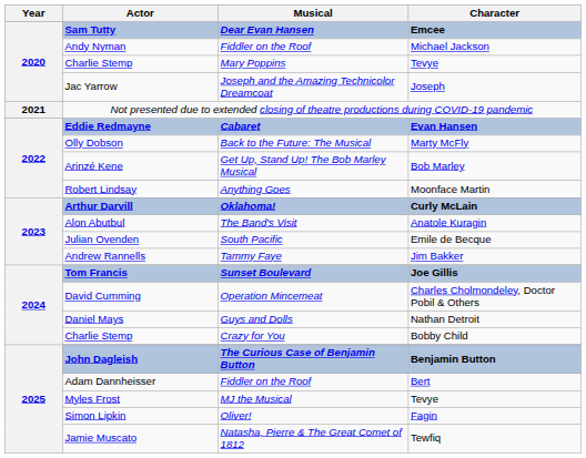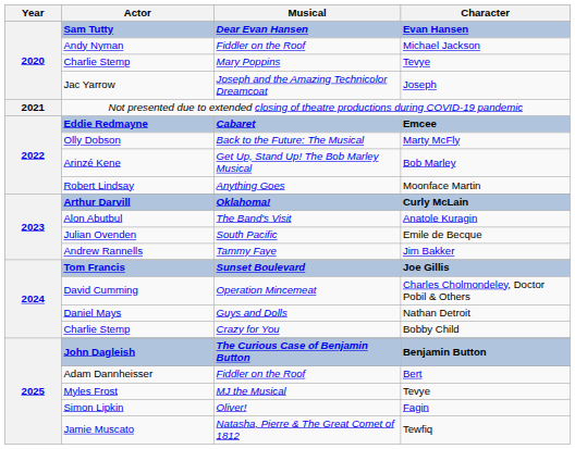 <table class="wikitable" style="width:98%;">
 <tr style="background:#bebebe;">
 <th style="width:10%;">Year</th>
 <th style="width:27%;">Actor</th>
 <th style="width:33%;">Musical</th>
 <th style="width:30%;">Character</th>
 </tr>
 <tr style="background:#B0C4DE">
 <th rowspan="4"><a href='#'>2020</a></th>
 <td><strong><a href='#'>Sam Tutty</a></strong></td>
 <td><strong><em><a href='#'>Dear Evan Hansen</a></em></strong></td>
-<td><strong>Emcee</strong></td>
+<td><strong><a href='#'>Evan Hansen</a></strong></td>
 </tr>
 <tr>
 <td><a href='#'>Andy Nyman</a></td>
 <td><em><a href='#'>Fiddler on the Roof</a></em></td>
 <td><a href='#'>Michael Jackson</a></td>
 </tr>
 <tr>
 <td><a href='#'>Charlie Stemp</a></td>
 <td><a href='#'><em>Mary Poppins</em></a></td>
 <td><a href='#'>Tevye</a></td>
 </tr>
 <tr>
 <td>Jac Yarrow</td>
 <td><em><a href='#'>Joseph and the Amazing Technicolor Dreamcoat</a></em></td>
 <td><a href='#'>Joseph</a></td>
 </tr>
 <tr>
 <th align="center">2021</th>
 <td colspan=3 align="center"><em>Not presented due to extended <a href='#'>closing of theatre productions during COVID-19 pandemic</a></em></td>
 </tr>
 <tr style="background:#B0C4DE">
 <th rowspan="4"><a href='#'>2022</a></th>
 <td><strong><a href='#'>Eddie Redmayne</a></strong></td>
 <td><strong><em><a href='#'>Cabaret</a></em></strong></td>
-<td><strong><a href='#'>Evan Hansen</a></strong></td>
+<td><strong>Emcee</strong></td>
 </tr>
 <tr>
 <td><a href='#'>Olly Dobson</a></td>
 <td><em><a href='#'>Back to the Future: The Musical</a></em></td>
 <td><a href='#'>Marty McFly</a></td>
 </tr>
 <tr>
 <td><a href='#'>Arinzé Kene</a></td>
 <td><em><a href='#'>Get Up, Stand Up! The Bob Marley Musical</a></em></td>
 <td><a href='#'>Bob Marley</a></td>
 </tr>
 <tr>
 <td><a href='#'>Robert Lindsay</a></td>
 <td><em><a href='#'>Anything Goes</a></em></td>
 <td>Moonface Martin</td>
 </tr>
 <tr style="background:#B0C4DE">
 <th rowspan="4"><a href='#'>2023</a></th>
 <td><strong><a href='#'>Arthur Darvill</a></strong></td>
 <td><strong><em><a href='#'>Oklahoma!</a></em></strong></td>
 <td><strong>Curly McLain</strong></td>
 </tr>
 <tr>
 <td><a href='#'>Alon Abutbul</a></td>
 <td><em><a href='#'>The Band's Visit</a></em></td>
 <td><a href='#'>Anatole Kuragin</a></td>
 </tr>
 <tr>
 <td><a href='#'>Julian Ovenden</a></td>
 <td><em><a href='#'>South Pacific</a></em></td>
 <td>Emile de Becque</td>
 </tr>
 <tr>
 <td><a href='#'>Andrew Rannells</a></td>
 <td><em><a href='#'>Tammy Faye</a></em></td>
 <td><a href='#'>Jim Bakker</a></td>
 </tr>
 <tr>
 <th rowspan="5"><a href='#'>2024</a></th>
 </tr>
 <tr style="background:#B0C4DE">
 <td><strong><a href='#'>Tom Francis</a></strong></td>
 <td><strong><em><a href='#'>Sunset Boulevard</a></em></strong></td>
 <td><strong>Joe Gillis</strong></td>
 </tr>
 <tr>
 <td><a href='#'>David Cumming</a></td>
 <td><em><a href='#'>Operation Mincemeat</a></em></td>
 <td><a href='#'>Charles Cholmondeley</a>, Doctor Pobil & Others</td>
 </tr>
 <tr>
 <td><a href='#'>Daniel Mays</a></td>
 <td><em><a href='#'>Guys and Dolls</a></em></td>
 <td>Nathan Detroit</td>
 </tr>
 <tr>
 <td><a href='#'>Charlie Stemp</a></td>
 <td><em><a href='#'>Crazy for You</a></em></td>
 <td>Bobby Child</td>
 </tr>
 <tr>
 <th rowspan="6"><a href='#'>2025</a></th>
 </tr>
 <tr style="background:#B0C4DE">
 <td><strong><a href='#'>John Dagleish</a></strong></td>
 <td><strong><em><a href='#'>The Curious Case of Benjamin Button</a></em></strong></td>
 <td><strong>Benjamin Button</strong></td>
 </tr>
 <tr>
 <td>Adam Dannheisser</td>
 <td><em><a href='#'>Fiddler on the Roof</a></em></td>
 <td><a href='#'>Bert</a></td>
 </tr>
 <tr>
 <td><a href='#'>Myles Frost</a></td>
 <td><em><a href='#'>MJ the Musical</a></em></td>
 <td>Tevye</td>
 </tr>
 <tr>
 <td><a href='#'>Simon Lipkin</a></td>
 <td><em><a href='#'>Oliver!</a></em></td>
 <td><a href='#'>Fagin</a></td>
 </tr>
 <tr>
 <td><a href='#'>Jamie Muscato</a></td>
 <td><em><a href='#'>Natasha, Pierre & The Great Comet of 1812</a></em></td>
 <td>Tewfiq</td>
 </tr>
 </table>
